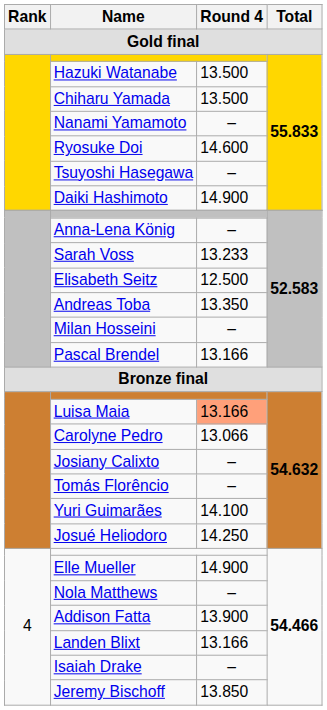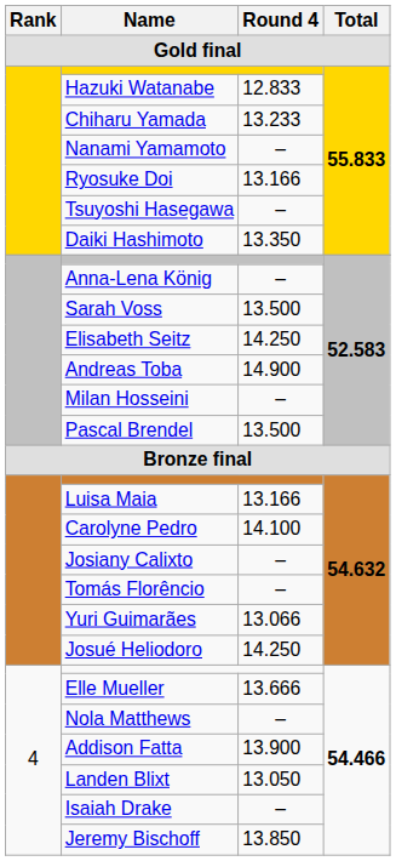 <table class="wikitable" white-space:nowrap">
 <tr>
 <th>Rank</th>
 <th>Name</th>
 <th>Round 4</th>
 <th>Total</th>
 </tr>
 <tr bgcolor="DFDFDF">
 <td colspan="4" align="center"><strong>Gold final</strong></td>
 </tr>
 <tr bgcolor="gold">
 <td rowspan="7" align=center></td>
 <td align=center colspan="2"></td>
 <td rowspan="7"><strong>55.833</strong></td>
 </tr>
 <tr>
 <td><a href='#'>Hazuki Watanabe</a></td>
-<td> 13.500</td>
+<td> 12.833</td>
 </tr>
 <tr>
 <td><a href='#'>Chiharu Yamada</a></td>
-<td> 13.500</td>
+<td> 13.233</td>
 </tr>
 <tr>
 <td><a href='#'>Nanami Yamamoto</a></td>
 <td align=center>–</td>
 </tr>
 <tr>
 <td><a href='#'>Ryosuke Doi</a></td>
-<td> 14.600</td>
+<td> 13.166</td>
 </tr>
 <tr>
 <td><a href='#'>Tsuyoshi Hasegawa</a></td>
 <td align=center>–</td>
 </tr>
 <tr>
 <td><a href='#'>Daiki Hashimoto</a></td>
-<td> 14.900</td>
+<td> 13.350</td>
 </tr>
 <tr>
 </tr>
 <tr bgcolor="silver">
 <td rowspan="7" align=center></td>
 <td align=center colspan="2"></td>
 <td rowspan="7"><strong>52.583</strong></td>
 </tr>
 <tr>
 <td><a href='#'>Anna-Lena König</a></td>
 <td align=center>–</td>
 </tr>
 <tr>
 <td><a href='#'>Sarah Voss</a></td>
-<td> 13.233</td>
+<td> 13.500</td>
 </tr>
 <tr>
 <td><a href='#'>Elisabeth Seitz</a></td>
-<td> 12.500</td>
+<td> 14.250</td>
 </tr>
 <tr>
 <td><a href='#'>Andreas Toba</a></td>
-<td> 13.350</td>
+<td> 14.900</td>
 </tr>
 <tr>
 <td><a href='#'>Milan Hosseini</a></td>
 <td align=center>–</td>
 </tr>
 <tr>
 <td><a href='#'>Pascal Brendel</a></td>
-<td> 13.166</td>
+<td> 13.500</td>
 </tr>
 <tr bgcolor="DFDFDF">
 <td colspan="4" align="center"><strong>Bronze final</strong></td>
 </tr>
 <tr bgcolor="CD7F32">
 <td rowspan="7" align=center></td>
 <td align=center colspan="2"></td>
 <td rowspan="7"><strong>54.632</strong></td>
 </tr>
 <tr>
 <td><a href='#'>Luisa Maia</a></td>
-<td style="background: lightsalmon;"> 13.166</td>
+<td> 13.166</td>
 </tr>
 <tr>
 <td><a href='#'>Carolyne Pedro</a></td>
-<td> 13.066</td>
+<td> 14.100</td>
 </tr>
 <tr>
 <td><a href='#'>Josiany Calixto</a></td>
 <td align=center>–</td>
 </tr>
 <tr>
 <td><a href='#'>Tomás Florêncio</a></td>
 <td align=center>–</td>
 </tr>
 <tr>
 <td><a href='#'>Yuri Guimarães</a></td>
-<td> 14.100</td>
+<td> 13.066</td>
 </tr>
 <tr>
 <td><a href='#'>Josué Heliodoro</a></td>
 <td> 14.250</td>
 </tr>
 <tr>
 <td rowspan="7" align=center>4</td>
 <td align=center colspan="2"></td>
 <td rowspan="7"><strong>54.466</strong></td>
 </tr>
 <tr>
 <td><a href='#'>Elle Mueller</a></td>
-<td> 14.900</td>
+<td> 13.666</td>
 </tr>
 <tr>
 <td><a href='#'>Nola Matthews</a></td>
 <td align=center>–</td>
 </tr>
 <tr>
 <td><a href='#'>Addison Fatta</a></td>
 <td> 13.900</td>
 </tr>
 <tr>
 <td><a href='#'>Landen Blixt</a></td>
-<td> 13.166</td>
+<td> 13.050</td>
 </tr>
 <tr>
 <td><a href='#'>Isaiah Drake</a></td>
 <td align=center>–</td>
 </tr>
 <tr>
 <td><a href='#'>Jeremy Bischoff</a></td>
 <td> 13.850</td>
 </tr>
 </table>
